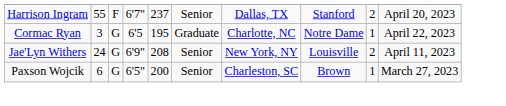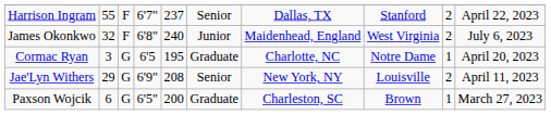 <table class="wikitable sortable" style="text-align: center">
 <tr align=center>
 </tr>
 <tr>
 <td sortname><a href='#'>Harrison Ingram</a></td>
 <td>55</td>
 <td>F</td>
 <td>6'7"</td>
 <td>237</td>
 <td>Senior</td>
 <td><a href='#'>Dallas, TX</a></td>
 <td><a href='#'>Stanford</a></td>
 <td>2</td>
-<td>April 20, 2023</td>
+<td>April 22, 2023</td>
+</tr>
+<tr>
+<td sortname>James Okonkwo</td>
+<td>32</td>
+<td>F</td>
+<td>6'8"</td>
+<td>240</td>
+<td>Junior</td>
+<td><a href='#'>Maidenhead, England</a></td>
+<td><a href='#'>West Virginia</a></td>
+<td>2</td>
+<td>July 6, 2023</td>
 </tr>
 <tr>
 <td sortname><a href='#'>Cormac Ryan</a></td>
 <td>3</td>
 <td>G</td>
 <td>6'5</td>
 <td>195</td>
 <td>Graduate</td>
 <td><a href='#'>Charlotte, NC</a></td>
 <td><a href='#'>Notre Dame</a></td>
 <td>1</td>
-<td>April 22, 2023</td>
+<td>April 20, 2023</td>
 </tr>
 <tr>
 <td sortname><a href='#'>Jae'Lyn Withers</a></td>
-<td>24</td>
+<td>29</td>
 <td>G</td>
 <td>6'9"</td>
 <td>208</td>
 <td>Senior</td>
 <td><a href='#'>New York, NY</a></td>
 <td><a href='#'>Louisville</a></td>
 <td>2</td>
 <td>April 11, 2023</td>
 </tr>
 <tr>
 <td sortname>Paxson Wojcik</td>
 <td>6</td>
 <td>G</td>
 <td>6'5"</td>
 <td>200</td>
-<td>Senior</td>
+<td>Graduate</td>
 <td><a href='#'>Charleston, SC</a></td>
 <td><a href='#'>Brown</a></td>
 <td>1</td>
 <td>March 27, 2023</td>
 </tr>
 </table>
